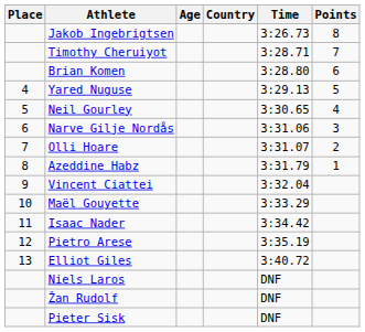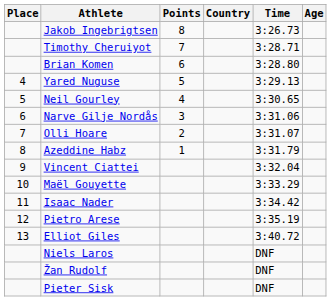 <table class="wikitable mw-datatable sortable">
 <tr>
 <th>Place</th>
 <th>Athlete</th>
-<th>Age</th>
+<th>Points</th>
 <th>Country</th>
 <th>Time</th>
-<th>Points</th>
+<th>Age</th>
 </tr>
 <tr>
 <td align=center></td>
 <td><a href='#'>Jakob Ingebrigtsen</a></td>
-<td></td>
+<td align=center>8</td>
 <td></td>
 <td>3:26.73</td>
-<td align=center>8</td>
+<td></td>
 </tr>
 <tr>
 <td align=center></td>
 <td><a href='#'>Timothy Cheruiyot</a></td>
-<td></td>
+<td align=center>7</td>
 <td></td>
 <td>3:28.71</td>
-<td align=center>7</td>
+<td></td>
 </tr>
 <tr>
 <td align=center></td>
 <td><a href='#'>Brian Komen</a></td>
-<td></td>
+<td align=center>6</td>
 <td></td>
 <td>3:28.80</td>
-<td align=center>6</td>
+<td></td>
 </tr>
 <tr>
 <td align=center>4</td>
 <td><a href='#'>Yared Nuguse</a></td>
-<td></td>
+<td align=center>5</td>
 <td></td>
 <td>3:29.13</td>
-<td align=center>5</td>
+<td></td>
 </tr>
 <tr>
 <td align=center>5</td>
 <td><a href='#'>Neil Gourley</a></td>
-<td></td>
+<td align=center>4</td>
 <td></td>
 <td>3:30.65</td>
-<td align=center>4</td>
+<td></td>
 </tr>
 <tr>
 <td align=center>6</td>
 <td><a href='#'>Narve Gilje Nordås</a></td>
-<td></td>
+<td align=center>3</td>
 <td></td>
 <td>3:31.06</td>
-<td align=center>3</td>
+<td></td>
 </tr>
 <tr>
 <td align=center>7</td>
 <td><a href='#'>Olli Hoare</a></td>
-<td></td>
+<td align=center>2</td>
 <td></td>
 <td>3:31.07</td>
-<td align=center>2</td>
+<td></td>
 </tr>
 <tr>
 <td align=center>8</td>
 <td><a href='#'>Azeddine Habz</a></td>
-<td></td>
+<td align=center>1</td>
 <td></td>
 <td>3:31.79</td>
-<td align=center>1</td>
+<td></td>
 </tr>
 <tr>
 <td align=center>9</td>
 <td><a href='#'>Vincent Ciattei</a></td>
-<td></td>
+<td align=center></td>
 <td></td>
 <td>3:32.04</td>
-<td align=center></td>
+<td></td>
 </tr>
 <tr>
 <td align=center>10</td>
 <td><a href='#'>Maël Gouyette</a></td>
-<td></td>
+<td align=center></td>
 <td></td>
 <td>3:33.29</td>
-<td align=center></td>
+<td></td>
 </tr>
 <tr>
 <td align=center>11</td>
 <td><a href='#'>Isaac Nader</a></td>
-<td></td>
+<td align=center></td>
 <td></td>
 <td>3:34.42</td>
-<td align=center></td>
+<td></td>
 </tr>
 <tr>
 <td align=center>12</td>
 <td><a href='#'>Pietro Arese</a></td>
-<td></td>
+<td align=center></td>
 <td></td>
 <td>3:35.19</td>
-<td align=center></td>
+<td></td>
 </tr>
 <tr>
 <td align=center>13</td>
 <td><a href='#'>Elliot Giles</a></td>
-<td></td>
+<td align=center></td>
 <td></td>
 <td>3:40.72</td>
-<td align=center></td>
+<td></td>
 </tr>
 <tr>
 <td align=center></td>
 <td><a href='#'>Niels Laros</a></td>
-<td></td>
+<td align=center></td>
 <td></td>
 <td>DNF</td>
-<td align=center></td>
+<td></td>
 </tr>
 <tr>
 <td align=center></td>
 <td><a href='#'>Žan Rudolf</a></td>
-<td></td>
+<td align=center></td>
 <td></td>
 <td>DNF</td>
-<td align=center></td>
+<td></td>
 </tr>
 <tr>
 <td align=center></td>
 <td><a href='#'>Pieter Sisk</a></td>
-<td></td>
+<td align=center></td>
 <td></td>
 <td>DNF</td>
-<td align=center></td>
+<td></td>
 </tr>
 </table>
